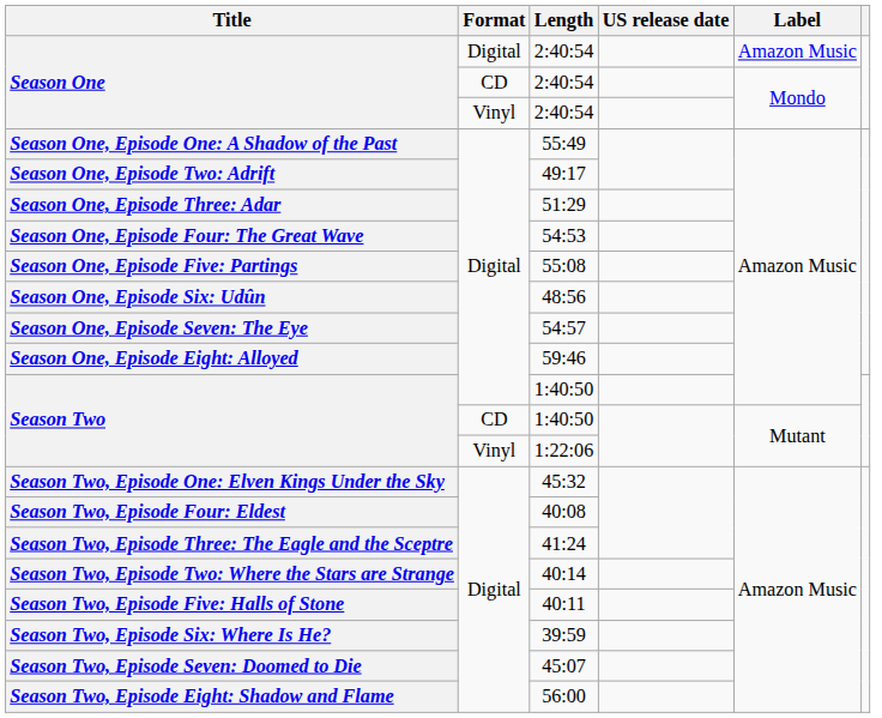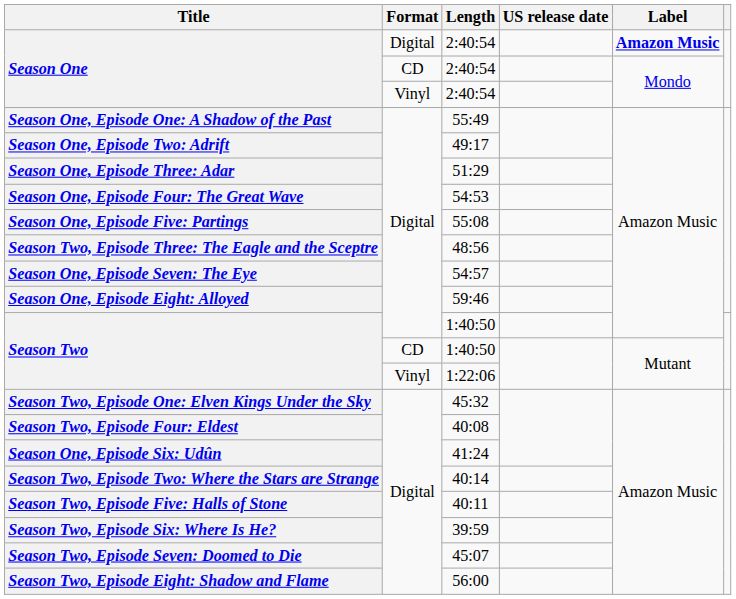 <table class="wikitable plainrowheaders" style="text-align:center;">
 <tr>
 <th>Title</th>
 <th>Format</th>
 <th>Length</th>
 <th>US release date</th>
 <th>Label</th>
 <th></th>
 </tr>
 <tr>
 <th scope="row" rowspan="3" style="text-align:left"><em><a href='#'>Season One</a></em></th>
 <td>Digital</td>
 <td>2:40:54</td>
 <td></td>
-<td><a href='#'>Amazon Music</a></td>
+<td><strong><a href='#'>Amazon Music</a></strong></td>
 <td rowspan="3"></td>
 </tr>
 <tr>
 <td>CD</td>
 <td>2:40:54</td>
 <td></td>
 <td rowspan="2"><a href='#'>Mondo</a></td>
 </tr>
 <tr>
 <td>Vinyl</td>
 <td>2:40:54</td>
 <td></td>
 </tr>
 <tr>
 <th scope="row" style="text-align:left"><em><a href='#'>Season One, Episode One: A Shadow of the Past</a></em></th>
 <td rowspan="9">Digital</td>
 <td>55:49</td>
 <td rowspan="2"></td>
 <td rowspan="9">Amazon Music</td>
 <td rowspan="8"></td>
 </tr>
 <tr>
 <th scope="row" style="text-align:left"><em><a href='#'>Season One, Episode Two: Adrift</a></em></th>
 <td>49:17</td>
 </tr>
 <tr>
 <th scope="row" style="text-align:left"><em><a href='#'>Season One, Episode Three: Adar</a></em></th>
 <td>51:29</td>
 <td></td>
 </tr>
 <tr>
 <th scope="row" style="text-align:left"><em><a href='#'>Season One, Episode Four: The Great Wave</a></em></th>
 <td>54:53</td>
 <td></td>
 </tr>
 <tr>
 <th scope="row" style="text-align:left"><em><a href='#'>Season One, Episode Five: Partings</a></em></th>
 <td>55:08</td>
 <td></td>
 </tr>
 <tr>
-<th scope="row" style="text-align:left"><em><a href='#'>Season One, Episode Six: Udûn</a></em></th>
+<th scope="row" style="text-align:left"><em><a href='#'>Season Two, Episode Three: The Eagle and the Sceptre</a></em></th>
 <td>48:56</td>
 <td></td>
 </tr>
 <tr>
 <th scope="row" style="text-align:left"><em><a href='#'>Season One, Episode Seven: The Eye</a></em></th>
 <td>54:57</td>
 <td></td>
 </tr>
 <tr>
 <th scope="row" style="text-align:left"><em><a href='#'>Season One, Episode Eight: Alloyed</a></em></th>
 <td>59:46</td>
 <td></td>
 </tr>
 <tr>
 <th scope="row" rowspan="3" style="text-align:left"><em><a href='#'>Season Two</a></em></th>
 <td>1:40:50</td>
 <td></td>
 <td rowspan="3"></td>
 </tr>
 <tr>
 <td>CD</td>
 <td>1:40:50</td>
 <td rowspan="2"></td>
 <td rowspan="2">Mutant</td>
 </tr>
 <tr>
 <td>Vinyl</td>
 <td>1:22:06</td>
 </tr>
 <tr>
 <th scope="row" style="text-align:left"><em><a href='#'>Season Two, Episode One: Elven Kings Under the Sky</a></em></th>
 <td rowspan="8">Digital</td>
 <td>45:32</td>
 <td rowspan="3"></td>
 <td rowspan="8">Amazon Music</td>
 <td rowspan="8"></td>
 </tr>
 <tr>
 <th scope="row" style="text-align:left"><em><a href='#'>Season Two, Episode Four: Eldest</a></em></th>
 <td>40:08</td>
 </tr>
 <tr>
-<th scope="row" style="text-align:left"><em><a href='#'>Season Two, Episode Three: The Eagle and the Sceptre</a></em></th>
+<th scope="row" style="text-align:left"><em><a href='#'>Season One, Episode Six: Udûn</a></em></th>
 <td>41:24</td>
 </tr>
 <tr>
 <th scope="row" style="text-align:left"><em><a href='#'>Season Two, Episode Two: Where the Stars are Strange</a></em></th>
 <td>40:14</td>
 <td></td>
 </tr>
 <tr>
 <th scope="row" style="text-align:left"><em><a href='#'>Season Two, Episode Five: Halls of Stone</a></em></th>
 <td>40:11</td>
 <td></td>
 </tr>
 <tr>
 <th scope="row" style="text-align:left"><em><a href='#'>Season Two, Episode Six: Where Is He?</a></em></th>
 <td>39:59</td>
 <td></td>
 </tr>
 <tr>
 <th scope="row" style="text-align:left"><em><a href='#'>Season Two, Episode Seven: Doomed to Die</a></em></th>
 <td>45:07</td>
 <td></td>
 </tr>
 <tr>
 <th scope="row" style="text-align:left"><em><a href='#'>Season Two, Episode Eight: Shadow and Flame</a></em></th>
 <td>56:00</td>
 <td></td>
 </tr>
 </table>
